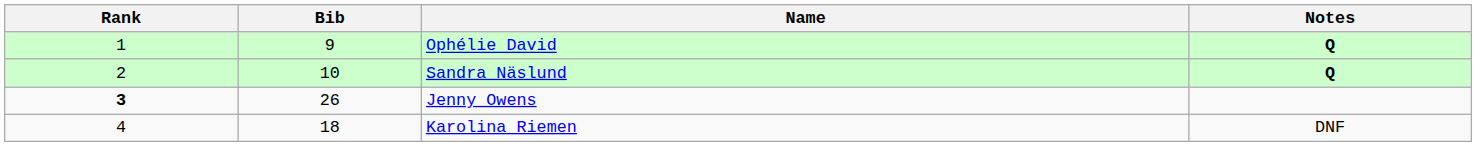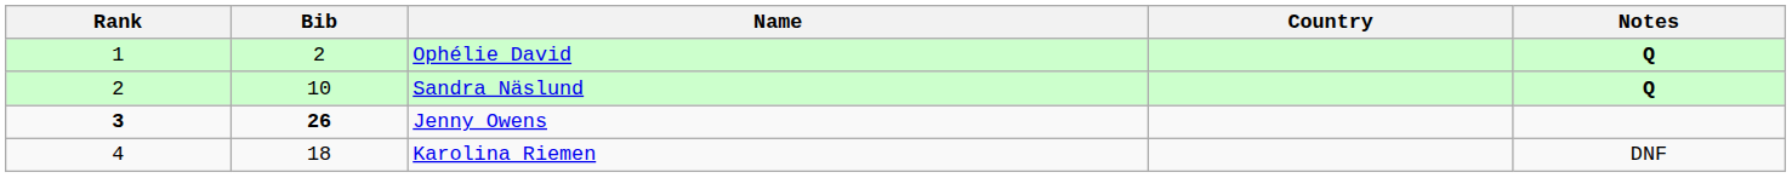 <table class="wikitable" style="text-align:center;" width=90%>
 <tr>
 <th>Rank</th>
 <th>Bib</th>
 <th>Name</th>
+<th>Country</th>
 <th>Notes</th>
 </tr>
 <tr bgcolor="ccffcc">
 <td>1</td>
-<td>9</td>
+<td>2</td>
 <td align=left><a href='#'>Ophélie David</a></td>
+<td align=left></td>
 <td><strong>Q</strong></td>
 </tr>
 <tr bgcolor="ccffcc">
 <td>2</td>
 <td>10</td>
 <td align=left><a href='#'>Sandra Näslund</a></td>
+<td align=left></td>
 <td><strong>Q</strong></td>
 </tr>
 <tr>
 <td><strong>3</strong></td>
-<td>26</td>
+<td><strong>26</strong></td>
 <td align=left><a href='#'>Jenny Owens</a></td>
+<td align=left></td>
 <td></td>
 </tr>
 <tr>
 <td>4</td>
 <td>18</td>
 <td align=left><a href='#'>Karolina Riemen</a></td>
+<td align=left></td>
 <td>DNF</td>
 </tr>
 </table>
